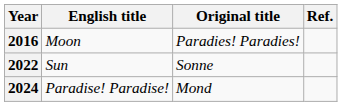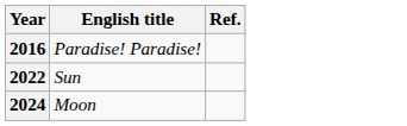 <table class="wikitable sortable plainrowheaders">
 <tr>
 <th scope="col">Year</th>
 <th scope="col">English title</th>
-<th scope="col">Original title</th>
 <th scope="col"  class="unsortable">Ref.</th>
 </tr>
 <tr>
 <th scope="row">2016</th>
-<td><em>Moon</em></td>
-<td><em>Paradies! Paradies!</em></td>
+<td><em>Paradise! Paradise!</em></td>
 <td align="center"></td>
 </tr>
 <tr>
 <th scope="row">2022</th>
 <td><em>Sun</em></td>
-<td><em>Sonne</em></td>
 <td align="center"></td>
 </tr>
 <tr>
 <th scope="row">2024</th>
-<td><em>Paradise! Paradise!</em></td>
-<td><em>Mond</em></td>
+<td><em>Moon</em></td>
 <td align="center"></td>
 </tr>
 </table>
